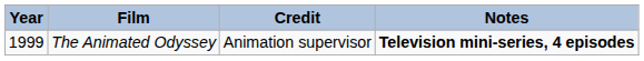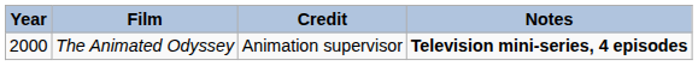 <table class="wikitable" style="font-size:95%;">
 <tr>
 <th style="background:#B0C4DE;">Year</th>
 <th style="background:#B0C4DE;">Film</th>
 <th style="background:#B0C4DE;">Credit</th>
 <th style="background:#B0C4DE;">Notes</th>
 </tr>
 <tr>
-<td>1999</td>
+<td>2000</td>
 <td><em>The Animated Odyssey</em></td>
 <td>Animation supervisor</td>
 <td><strong>Television mini-series, 4 episodes</strong></td>
 </tr>
 </table>
